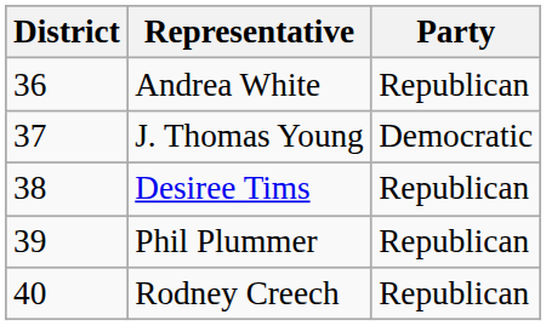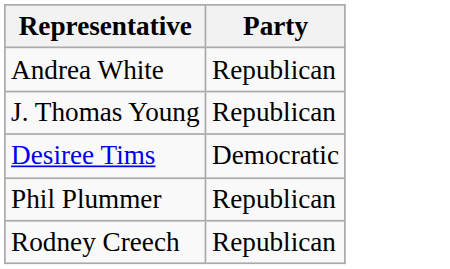 <table class="wikitable">
 <tr>
-<th>District</th>
 <th>Representative</th>
 <th>Party</th>
 </tr>
 <tr>
-<td>36</td>
 <td>Andrea White</td>
 <td>Republican</td>
 </tr>
 <tr>
-<td>37</td>
 <td>J. Thomas Young</td>
+<td>Republican</td>
+</tr>
+<tr>
+<td><a href='#'>Desiree Tims</a></td>
 <td>Democratic</td>
 </tr>
 <tr>
-<td>38</td>
-<td><a href='#'>Desiree Tims</a></td>
-<td>Republican</td>
-</tr>
-<tr>
-<td>39</td>
 <td>Phil Plummer</td>
 <td>Republican</td>
 </tr>
 <tr>
-<td>40</td>
 <td>Rodney Creech</td>
 <td>Republican</td>
 </tr>
 </table>
